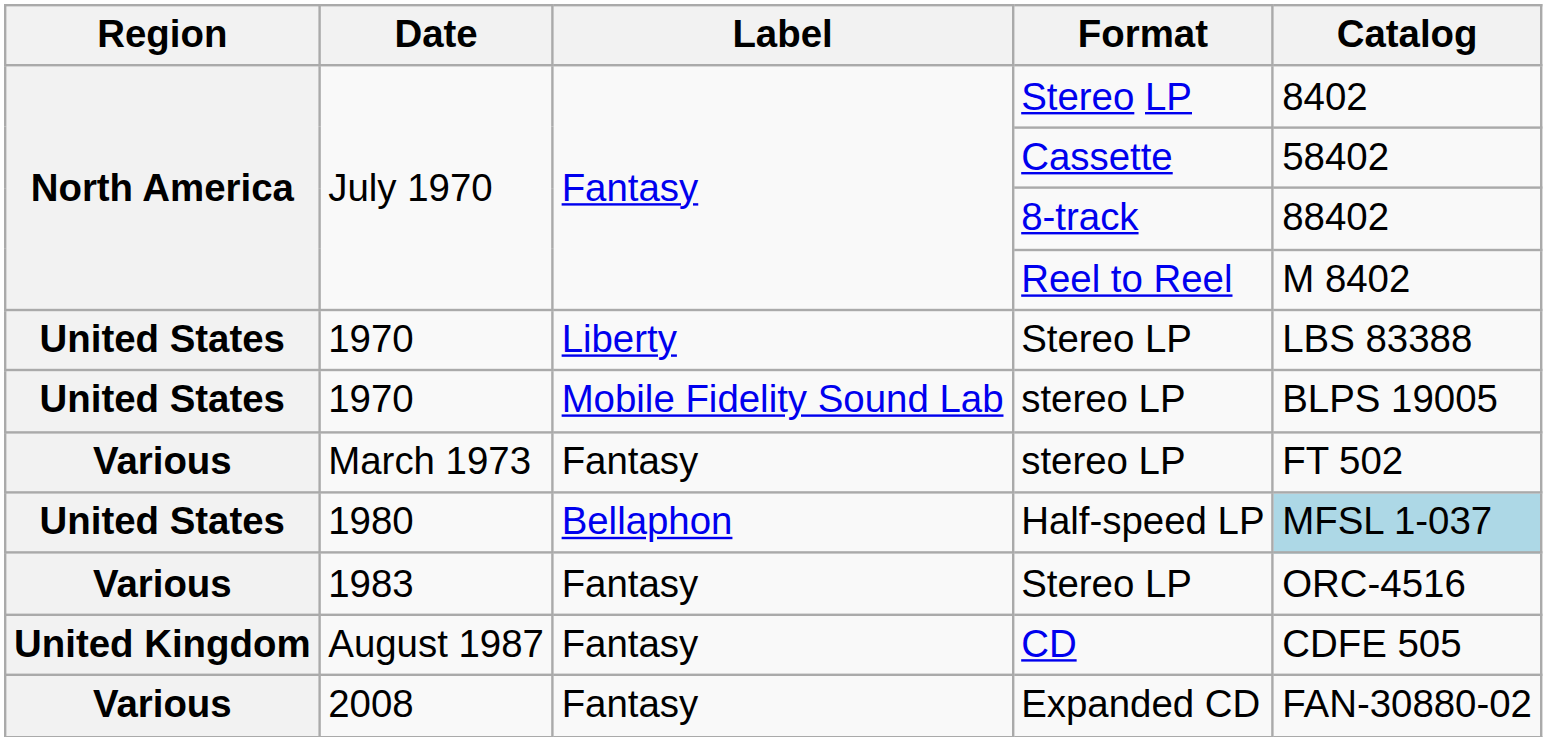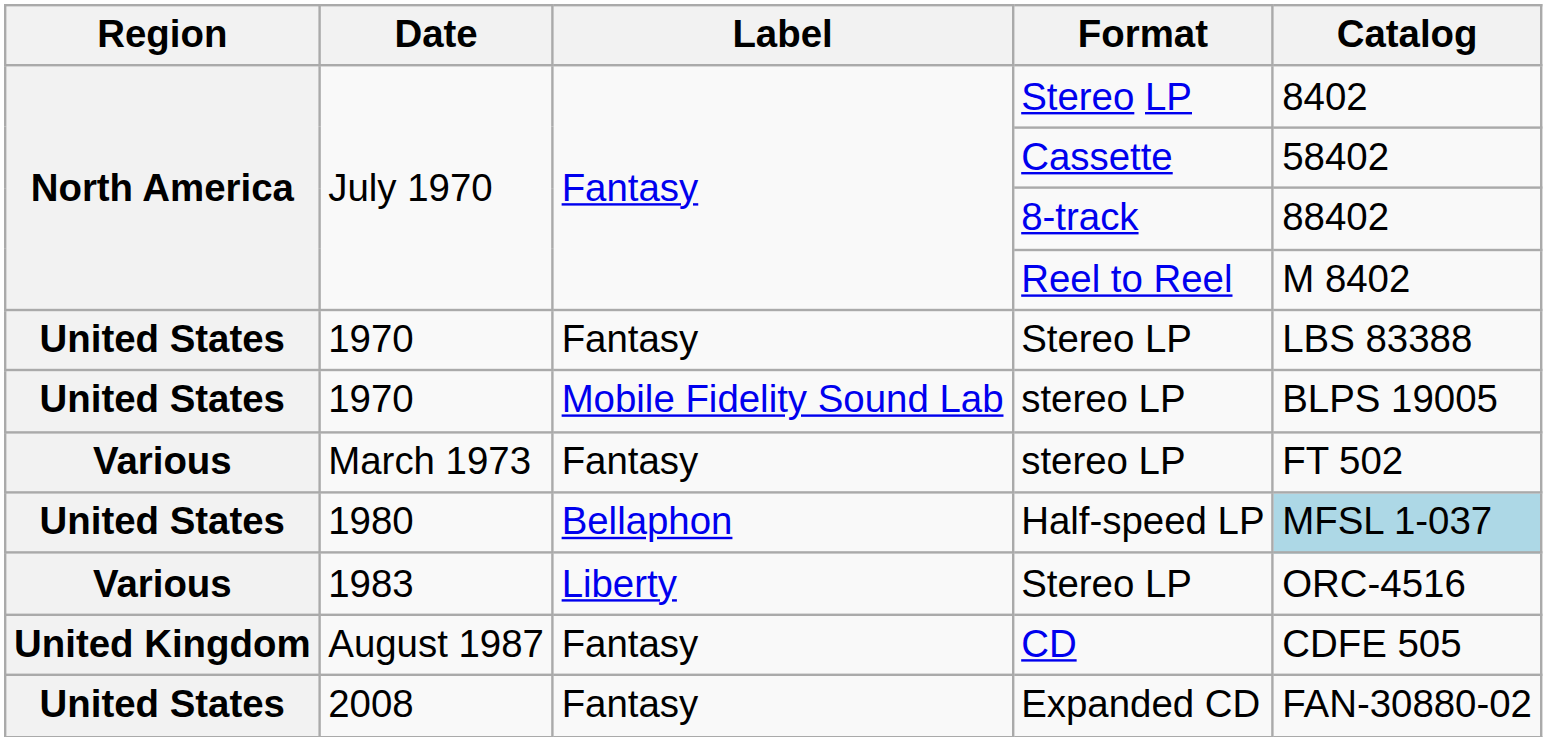 <table class="wikitable plainrowheaders">
 <tr>
 <th>Region</th>
 <th>Date</th>
 <th>Label</th>
 <th>Format</th>
 <th>Catalog</th>
 </tr>
 <tr>
 <th scope="row" rowspan="4">North America</th>
 <td rowspan="4">July 1970</td>
 <td rowspan="4"><a href='#'>Fantasy</a></td>
 <td><a href='#'>Stereo</a> <a href='#'>LP</a></td>
 <td>8402</td>
 </tr>
 <tr>
 <td><a href='#'>Cassette</a></td>
 <td>58402</td>
 </tr>
 <tr>
 <td><a href='#'>8-track</a></td>
 <td>88402</td>
 </tr>
 <tr>
 <td><a href='#'>Reel to Reel</a></td>
 <td>M 8402</td>
 </tr>
 <tr>
 <th scope="row">United States</th>
 <td>1970</td>
-<td><a href='#'>Liberty</a></td>
+<td>Fantasy</td>
 <td>Stereo LP</td>
 <td>LBS 83388</td>
 </tr>
 <tr>
 <th scope="row">United States</th>
 <td>1970</td>
 <td><a href='#'>Mobile Fidelity Sound Lab</a></td>
 <td>stereo LP</td>
 <td>BLPS 19005</td>
 </tr>
 <tr>
 <th scope="row">Various</th>
 <td>March 1973</td>
 <td>Fantasy</td>
 <td>stereo LP</td>
 <td>FT 502</td>
 </tr>
 <tr>
 <th scope="row">United States</th>
 <td>1980</td>
 <td><a href='#'>Bellaphon</a></td>
 <td>Half-speed LP</td>
 <td style="background: lightblue;">MFSL 1-037</td>
 </tr>
 <tr>
 <th scope="row">Various</th>
 <td>1983</td>
-<td>Fantasy</td>
+<td><a href='#'>Liberty</a></td>
 <td>Stereo LP</td>
 <td>ORC-4516</td>
 </tr>
 <tr>
 <th scope="row">United Kingdom</th>
 <td>August 1987</td>
 <td>Fantasy</td>
 <td><a href='#'>CD</a></td>
 <td>CDFE 505</td>
 </tr>
 <tr>
-<th scope="row">Various</th>
+<th scope="row">United States</th>
 <td>2008</td>
 <td>Fantasy</td>
 <td>Expanded CD</td>
 <td>FAN-30880-02</td>
 </tr>
 </table>
